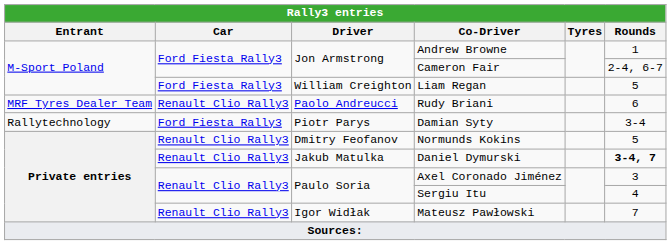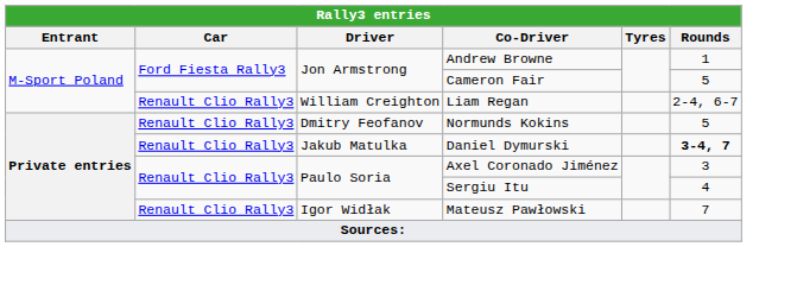 <table class="wikitable" style="font-size: 85%">
 <tr>
 <th colspan="6" style="color:white; background-color:#3aa933;">Rally3 entries</th>
 </tr>
 <tr>
 <th>Entrant</th>
 <th>Car</th>
 <th>Driver</th>
 <th>Co-Driver</th>
 <th>Tyres</th>
 <th>Rounds</th>
 </tr>
 <tr>
 <td rowspan="3"> <a href='#'>M-Sport Poland</a></td>
 <td rowspan="2"><a href='#'>Ford Fiesta Rally3</a></td>
 <td rowspan="2"> Jon Armstrong</td>
 <td> Andrew Browne</td>
 <td align="center" rowspan="2"></td>
 <td align="center">1</td>
 </tr>
 <tr>
 <td> Cameron Fair</td>
-<td align="center">2-4, 6-7</td>
+<td align="center">5</td>
 </tr>
 <tr>
-<td><a href='#'>Ford Fiesta Rally3</a></td>
+<td><a href='#'>Renault Clio Rally3</a></td>
 <td> William Creighton</td>
 <td> Liam Regan</td>
 <td align="center"></td>
-<td align="center">5</td>
-</tr>
-<tr>
-<td> <a href='#'>MRF Tyres Dealer Team</a></td>
-<td><a href='#'>Renault Clio Rally3</a></td>
-<td> <a href='#'>Paolo Andreucci</a></td>
-<td> Rudy Briani</td>
-<td align="center"></td>
-<td align="center">6</td>
-</tr>
-<tr>
-<td> Rallytechnology</td>
-<td><a href='#'>Ford Fiesta Rally3</a></td>
-<td> Piotr Parys</td>
-<td> Damian Syty</td>
-<td align="center"></td>
-<td align="center">3-4</td>
+<td align="center">2-4, 6-7</td>
 </tr>
 <tr>
 <th rowspan="5">Private entries</th>
 <td><a href='#'>Renault Clio Rally3</a></td>
 <td> Dmitry Feofanov</td>
 <td> Normunds Kokins</td>
 <td align="center"></td>
 <td align="center">5</td>
 </tr>
 <tr>
 <td><a href='#'>Renault Clio Rally3</a></td>
 <td> Jakub Matulka</td>
 <td> Daniel Dymurski</td>
 <td align="center"></td>
 <td align="center"><strong>3-4, 7</strong></td>
 </tr>
 <tr>
 <td rowspan="2"><a href='#'>Renault Clio Rally3</a></td>
 <td rowspan="2"> Paulo Soria</td>
 <td> Axel Coronado Jiménez</td>
 <td align="center" rowspan="2"></td>
 <td align="center">3</td>
 </tr>
 <tr>
 <td> Sergiu Itu</td>
 <td align="center">4</td>
 </tr>
 <tr>
 <td><a href='#'>Renault Clio Rally3</a></td>
 <td> Igor Widłak</td>
 <td> Mateusz Pawłowski</td>
 <td align="center"></td>
 <td align="center">7</td>
 </tr>
 <tr>
 <td colspan="6" style="background-color:#EAECF0;text-align:center"><strong>Sources:</strong></td>
 </tr>
 </table>
